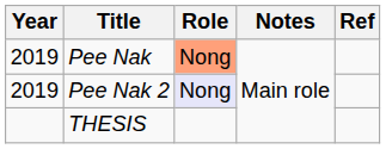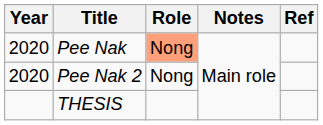 <table class="wikitable">
 <tr>
 <th>Year</th>
 <th>Title</th>
 <th>Role</th>
 <th>Notes</th>
 <th>Ref</th>
 </tr>
 <tr>
-<td>2019</td>
+<td>2020</td>
 <td><em>Pee Nak</em></td>
 <td style="background: lightsalmon;">Nong</td>
 <td rowspan="3">Main role</td>
 <td></td>
 </tr>
 <tr>
-<td>2019</td>
+<td>2020</td>
 <td><em>Pee Nak 2</em></td>
-<td style="background: lavender;">Nong</td>
+<td>Nong</td>
 <td></td>
 </tr>
 <tr>
 <td></td>
 <td><em>THESIS</em></td>
 <td></td>
 <td></td>
 </tr>
 </table>
